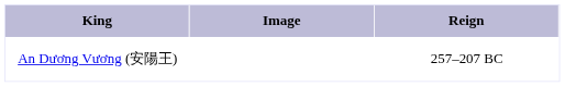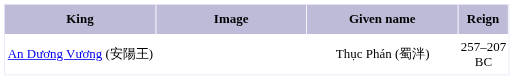 <table width=100% cellpadding=0 cellspacing=0 style="text-align: center; border: 1px solid #E6E6FA;">
 <tr bgcolor="#BDBBD7" style="height:36px;">
 <th width="30%" style="border-right: 1px solid #FFFFFF;">King</th>
 <th width="30%" style="border-right: 1px solid #FFFFFF;">Image</th>
+<th width="30%" style="border-right: 1px solid #FFFFFF;">Given name</th>
 <th width="30%" style="border-right: 1px solid #FFFFFF;">Reign</th>
 </tr>
 <tr style="height:50px;">
 <td><a href='#'>An Dương Vương</a> (安陽王)</td>
 <td></td>
+<td>Thục Phán (蜀泮)</td>
 <td>257–207 BC<br></td>
 </tr>
 </table>
